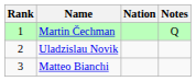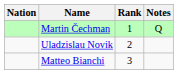 <table class="wikitable sortable" style="text-align:center">
 <tr>
+<th>Nation</th>
+<th>Name</th>
 <th>Rank</th>
-<th>Name</th>
-<th>Nation</th>
 <th>Notes</th>
 </tr>
 <tr bgcolor=bbffbb>
+<td align=left></td>
+<td align=left><a href='#'>Martin Čechman</a></td>
 <td>1</td>
-<td align=left><a href='#'>Martin Čechman</a></td>
-<td align=left></td>
 <td>Q</td>
 </tr>
 <tr>
+<td align=left></td>
+<td align=left><a href='#'>Uladzislau Novik</a></td>
 <td>2</td>
-<td align=left><a href='#'>Uladzislau Novik</a></td>
-<td align=left></td>
 <td></td>
 </tr>
 <tr>
+<td align=left></td>
+<td align=left><a href='#'>Matteo Bianchi</a></td>
 <td>3</td>
-<td align=left><a href='#'>Matteo Bianchi</a></td>
-<td align=left></td>
 <td></td>
 </tr>
 </table>
